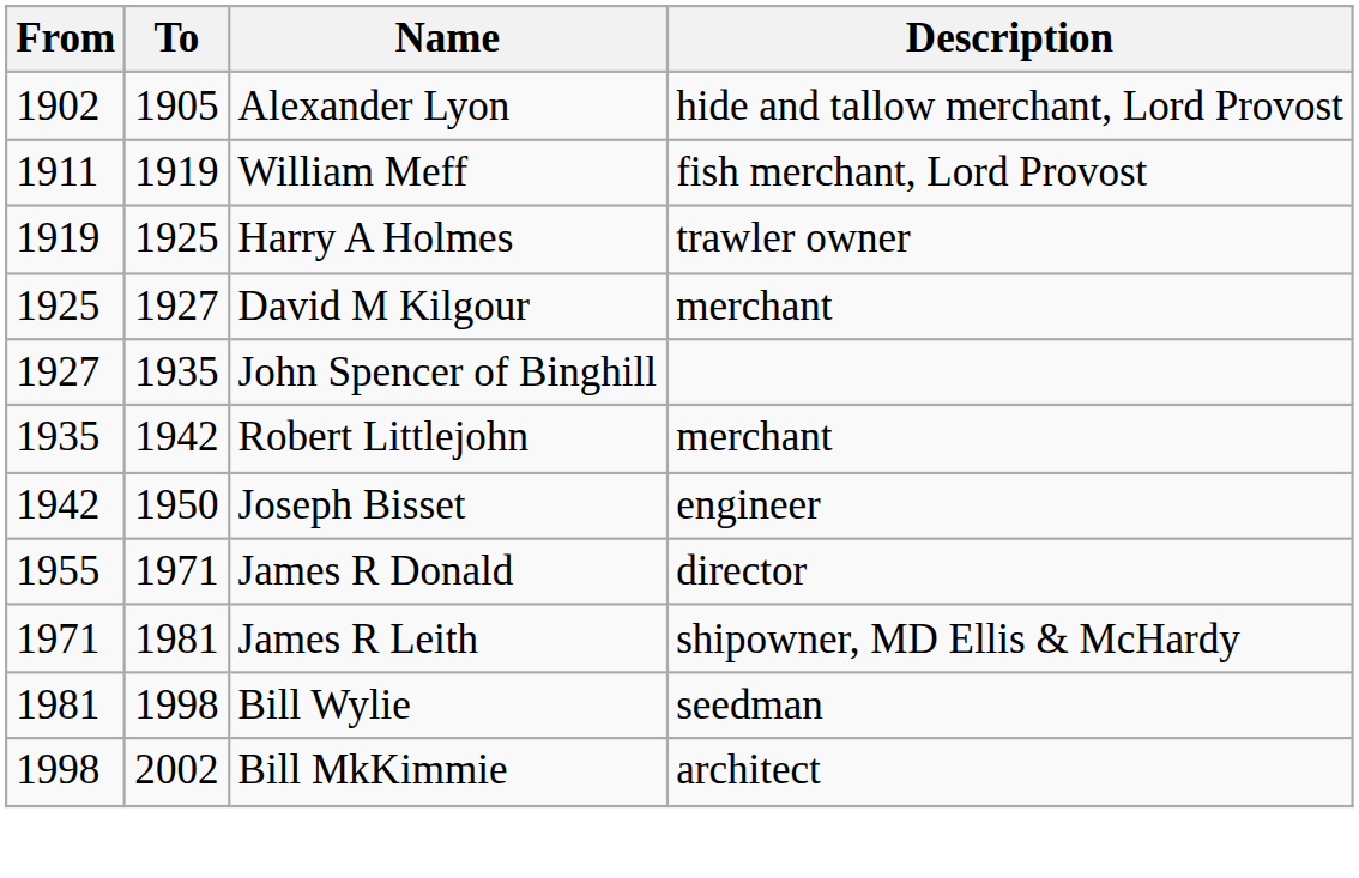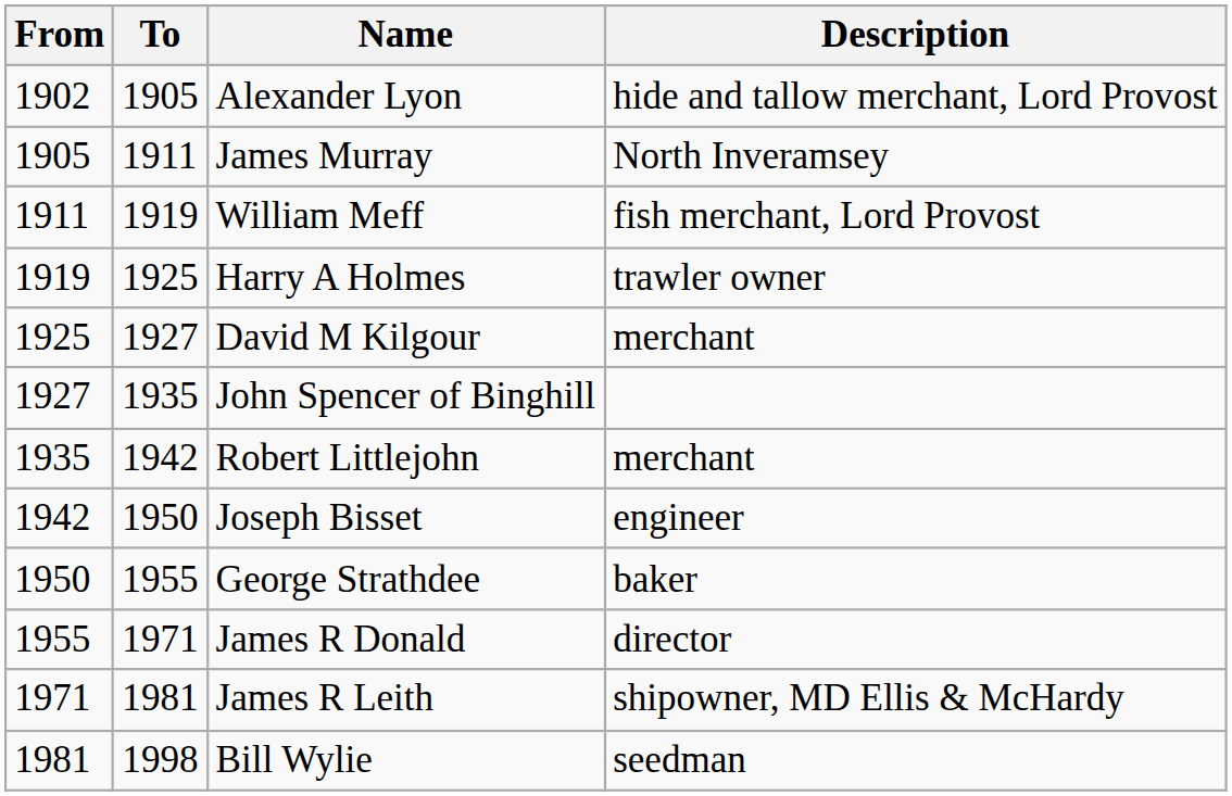 <table class="wikitable">
 <tr>
 <th>From</th>
 <th>To</th>
 <th>Name</th>
 <th>Description</th>
 </tr>
 <tr>
 <td>1902</td>
 <td>1905</td>
 <td>Alexander Lyon</td>
 <td>hide and tallow merchant, Lord Provost</td>
+</tr>
+<tr>
+<td>1905</td>
+<td>1911</td>
+<td>James Murray</td>
+<td>North Inveramsey</td>
 </tr>
 <tr>
 <td>1911</td>
 <td>1919</td>
 <td>William Meff</td>
 <td>fish merchant, Lord Provost</td>
 </tr>
 <tr>
 <td>1919</td>
 <td>1925</td>
 <td>Harry A Holmes</td>
 <td>trawler owner</td>
 </tr>
 <tr>
 <td>1925</td>
 <td>1927</td>
 <td>David M Kilgour</td>
 <td>merchant</td>
 </tr>
 <tr>
 <td>1927</td>
 <td>1935</td>
 <td>John Spencer of Binghill</td>
 <td></td>
 </tr>
 <tr>
 <td>1935</td>
 <td>1942</td>
 <td>Robert Littlejohn</td>
 <td>merchant</td>
 </tr>
 <tr>
 <td>1942</td>
 <td>1950</td>
 <td>Joseph Bisset</td>
 <td>engineer</td>
 </tr>
 <tr>
+<td>1950</td>
+<td>1955</td>
+<td>George Strathdee</td>
+<td>baker</td>
+</tr>
+<tr>
 <td>1955</td>
 <td>1971</td>
 <td>James R Donald</td>
 <td>director</td>
 </tr>
 <tr>
 <td>1971</td>
 <td>1981</td>
 <td>James R Leith</td>
 <td>shipowner, MD Ellis & McHardy</td>
 </tr>
 <tr>
 <td>1981</td>
 <td>1998</td>
 <td>Bill Wylie</td>
 <td>seedman</td>
 </tr>
-<tr>
-<td>1998</td>
-<td>2002</td>
-<td>Bill MkKimmie</td>
-<td>architect</td>
-</tr>
 </table>
